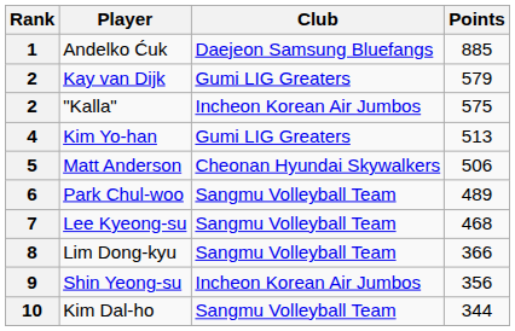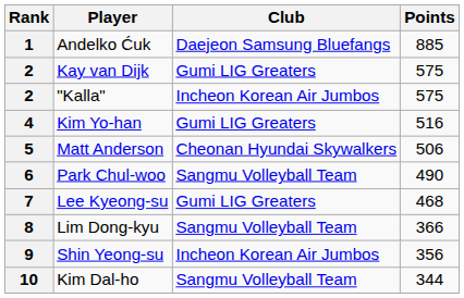 <table class=wikitable>
 <tr>
 <th>Rank</th>
 <th>Player</th>
 <th>Club</th>
 <th>Points</th>
 </tr>
 <tr>
 <th>1</th>
 <td> Andelko Ćuk</td>
 <td><a href='#'>Daejeon Samsung Bluefangs</a></td>
 <td align=center>885</td>
 </tr>
 <tr>
 <th>2</th>
 <td> <a href='#'>Kay van Dijk</a></td>
 <td><a href='#'>Gumi LIG Greaters</a></td>
-<td align=center>579</td>
+<td align=center>575</td>
 </tr>
 <tr>
 <th>2</th>
 <td>  "Kalla"</td>
 <td><a href='#'>Incheon Korean Air Jumbos</a></td>
 <td align=center>575</td>
 </tr>
 <tr>
 <th>4</th>
 <td> <a href='#'>Kim Yo-han</a></td>
 <td><a href='#'>Gumi LIG Greaters</a></td>
-<td align=center>513</td>
+<td align=center>516</td>
 </tr>
 <tr>
 <th>5</th>
 <td> <a href='#'>Matt Anderson</a></td>
 <td><a href='#'>Cheonan Hyundai Skywalkers</a></td>
 <td align=center>506</td>
 </tr>
 <tr>
 <th>6</th>
 <td> <a href='#'>Park Chul-woo</a></td>
 <td><a href='#'>Sangmu Volleyball Team</a></td>
-<td align=center>489</td>
+<td align=center>490</td>
 </tr>
 <tr>
 <th>7</th>
 <td> <a href='#'>Lee Kyeong-su</a></td>
-<td><a href='#'>Sangmu Volleyball Team</a></td>
+<td><a href='#'>Gumi LIG Greaters</a></td>
 <td align=center>468</td>
 </tr>
 <tr>
 <th>8</th>
 <td> Lim Dong-kyu</td>
 <td><a href='#'>Sangmu Volleyball Team</a></td>
 <td align=center>366</td>
 </tr>
 <tr>
 <th>9</th>
 <td> <a href='#'>Shin Yeong-su</a></td>
 <td><a href='#'>Incheon Korean Air Jumbos</a></td>
 <td align=center>356</td>
 </tr>
 <tr>
 <th>10</th>
 <td> Kim Dal-ho</td>
 <td><a href='#'>Sangmu Volleyball Team</a></td>
 <td align=center>344</td>
 </tr>
 <tr>
 </tr>
 </table>
